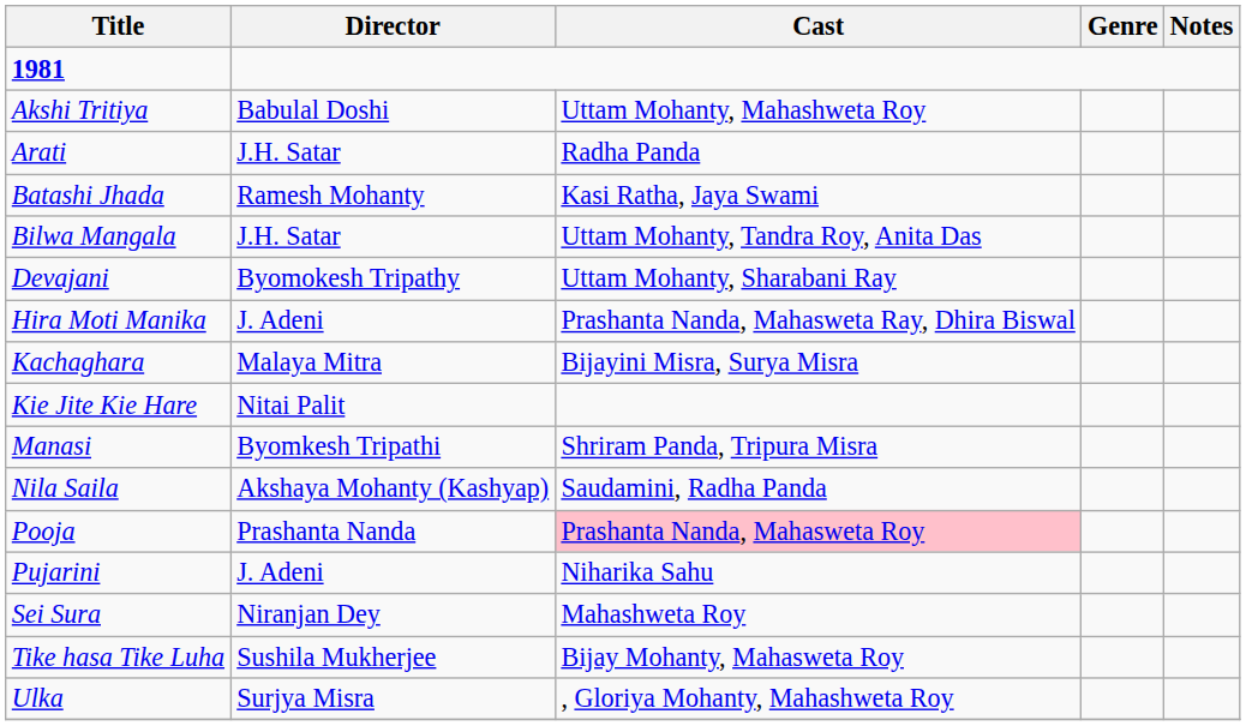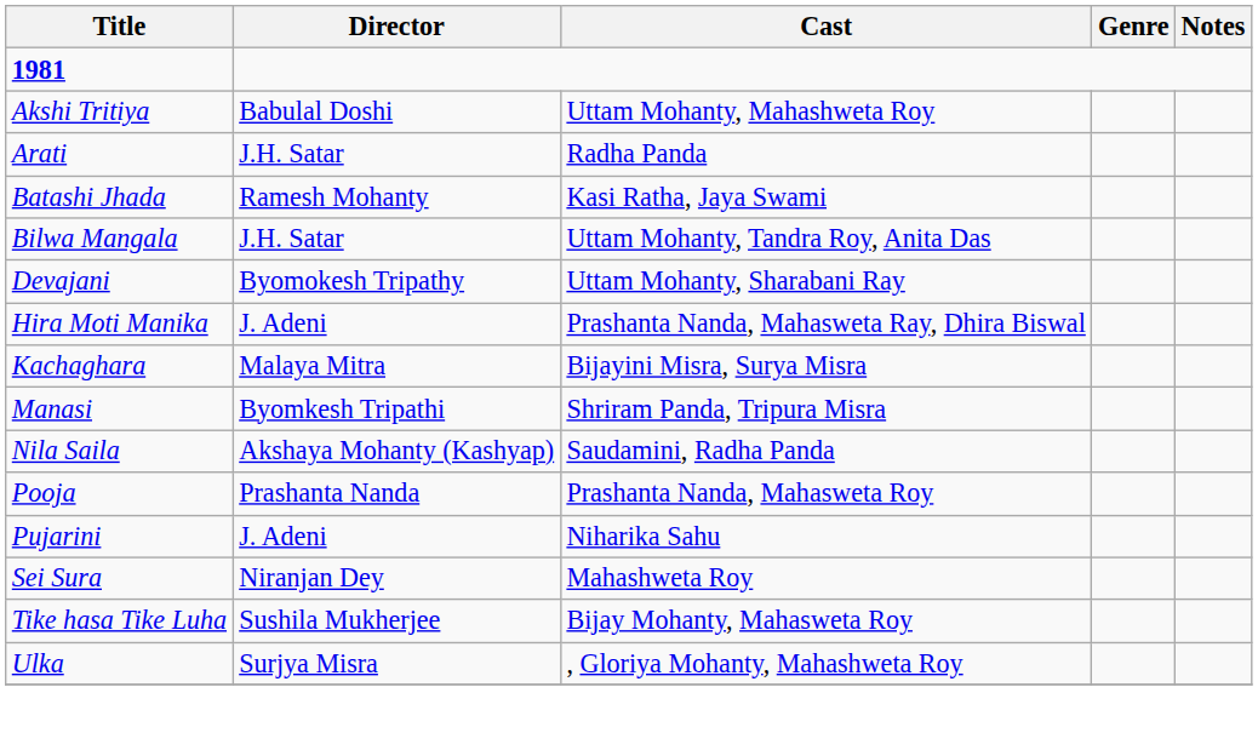 <table class="wikitable sortable">
 <tr>
 <th>Title</th>
 <th>Director</th>
 <th>Cast</th>
 <th>Genre</th>
 <th>Notes</th>
 </tr>
 <tr>
 <td><strong><a href='#'>1981</a></strong></td>
 </tr>
 <tr>
 <td><em><a href='#'>Akshi Tritiya</a></em></td>
 <td><a href='#'>Babulal Doshi</a></td>
 <td><a href='#'>Uttam Mohanty</a>, <a href='#'>Mahashweta Roy</a></td>
 <td></td>
 <td></td>
 </tr>
 <tr>
 <td><em><a href='#'>Arati</a></em></td>
 <td><a href='#'>J.H. Satar</a></td>
 <td><a href='#'>Radha Panda</a></td>
 <td></td>
 <td></td>
 </tr>
 <tr>
 <td><em><a href='#'>Batashi Jhada</a></em></td>
 <td><a href='#'>Ramesh Mohanty</a></td>
 <td><a href='#'>Kasi Ratha</a>, <a href='#'>Jaya Swami</a></td>
 <td></td>
 <td></td>
 </tr>
 <tr>
 <td><em><a href='#'>Bilwa Mangala</a></em></td>
 <td><a href='#'>J.H. Satar</a></td>
 <td><a href='#'>Uttam Mohanty</a>, <a href='#'>Tandra Roy</a>, <a href='#'>Anita Das</a></td>
 <td></td>
 <td></td>
 </tr>
 <tr>
 <td><em><a href='#'>Devajani</a></em></td>
 <td><a href='#'>Byomokesh Tripathy</a></td>
 <td><a href='#'>Uttam Mohanty</a>, <a href='#'>Sharabani Ray</a></td>
 <td></td>
 <td></td>
 </tr>
 <tr>
 <td><em><a href='#'>Hira Moti Manika</a></em></td>
 <td><a href='#'>J. Adeni</a></td>
 <td><a href='#'>Prashanta Nanda</a>, <a href='#'>Mahasweta Ray</a>, <a href='#'>Dhira Biswal</a></td>
 <td></td>
 <td></td>
 </tr>
 <tr>
 <td><em><a href='#'>Kachaghara</a></em></td>
 <td><a href='#'>Malaya Mitra</a></td>
 <td><a href='#'>Bijayini Misra</a>, <a href='#'>Surya Misra</a></td>
 <td></td>
 <td></td>
 </tr>
 <tr>
-<td><em><a href='#'>Kie Jite Kie Hare</a></em></td>
-<td><a href='#'>Nitai Palit</a></td>
-<td></td>
-<td></td>
-<td></td>
-</tr>
-<tr>
 <td><em><a href='#'>Manasi</a></em></td>
 <td><a href='#'>Byomkesh Tripathi</a></td>
 <td><a href='#'>Shriram Panda</a>, <a href='#'>Tripura Misra</a></td>
 <td></td>
 <td></td>
 </tr>
 <tr>
 <td><em><a href='#'>Nila Saila</a></em></td>
 <td><a href='#'>Akshaya Mohanty (Kashyap)</a></td>
 <td><a href='#'>Saudamini</a>, <a href='#'>Radha Panda</a></td>
 <td></td>
 <td></td>
 </tr>
 <tr>
 <td><em><a href='#'>Pooja</a></em></td>
 <td><a href='#'>Prashanta Nanda</a></td>
-<td style="background: pink;"><a href='#'>Prashanta Nanda</a>, <a href='#'>Mahasweta Roy</a></td>
+<td><a href='#'>Prashanta Nanda</a>, <a href='#'>Mahasweta Roy</a></td>
 <td></td>
 <td></td>
 </tr>
 <tr>
 <td><em><a href='#'>Pujarini</a></em></td>
 <td><a href='#'>J. Adeni</a></td>
 <td><a href='#'>Niharika Sahu</a></td>
 <td></td>
 <td></td>
 </tr>
 <tr>
 <td><em><a href='#'>Sei Sura</a></em></td>
 <td><a href='#'>Niranjan Dey</a></td>
 <td><a href='#'>Mahashweta Roy</a></td>
 <td></td>
 <td></td>
 </tr>
 <tr>
 <td><em><a href='#'>Tike hasa Tike Luha</a></em></td>
 <td><a href='#'>Sushila Mukherjee</a></td>
 <td><a href='#'>Bijay Mohanty</a>, <a href='#'>Mahasweta Roy</a></td>
 <td></td>
 <td></td>
 </tr>
 <tr>
 <td><em><a href='#'>Ulka</a></em></td>
 <td><a href='#'>Surjya Misra</a></td>
 <td>, <a href='#'>Gloriya Mohanty</a>, <a href='#'>Mahashweta Roy</a></td>
 <td></td>
 <td></td>
 </tr>
 <tr>
 </tr>
 </table>
